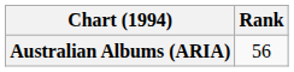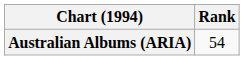 <table class="wikitable plainrowheaders">
 <tr>
 <th>Chart (1994)</th>
 <th>Rank</th>
 </tr>
 <tr>
 <th scope="row">Australian Albums (ARIA)</th>
-<td align="center">56</td>
+<td align="center">54</td>
 </tr>
 </table>
